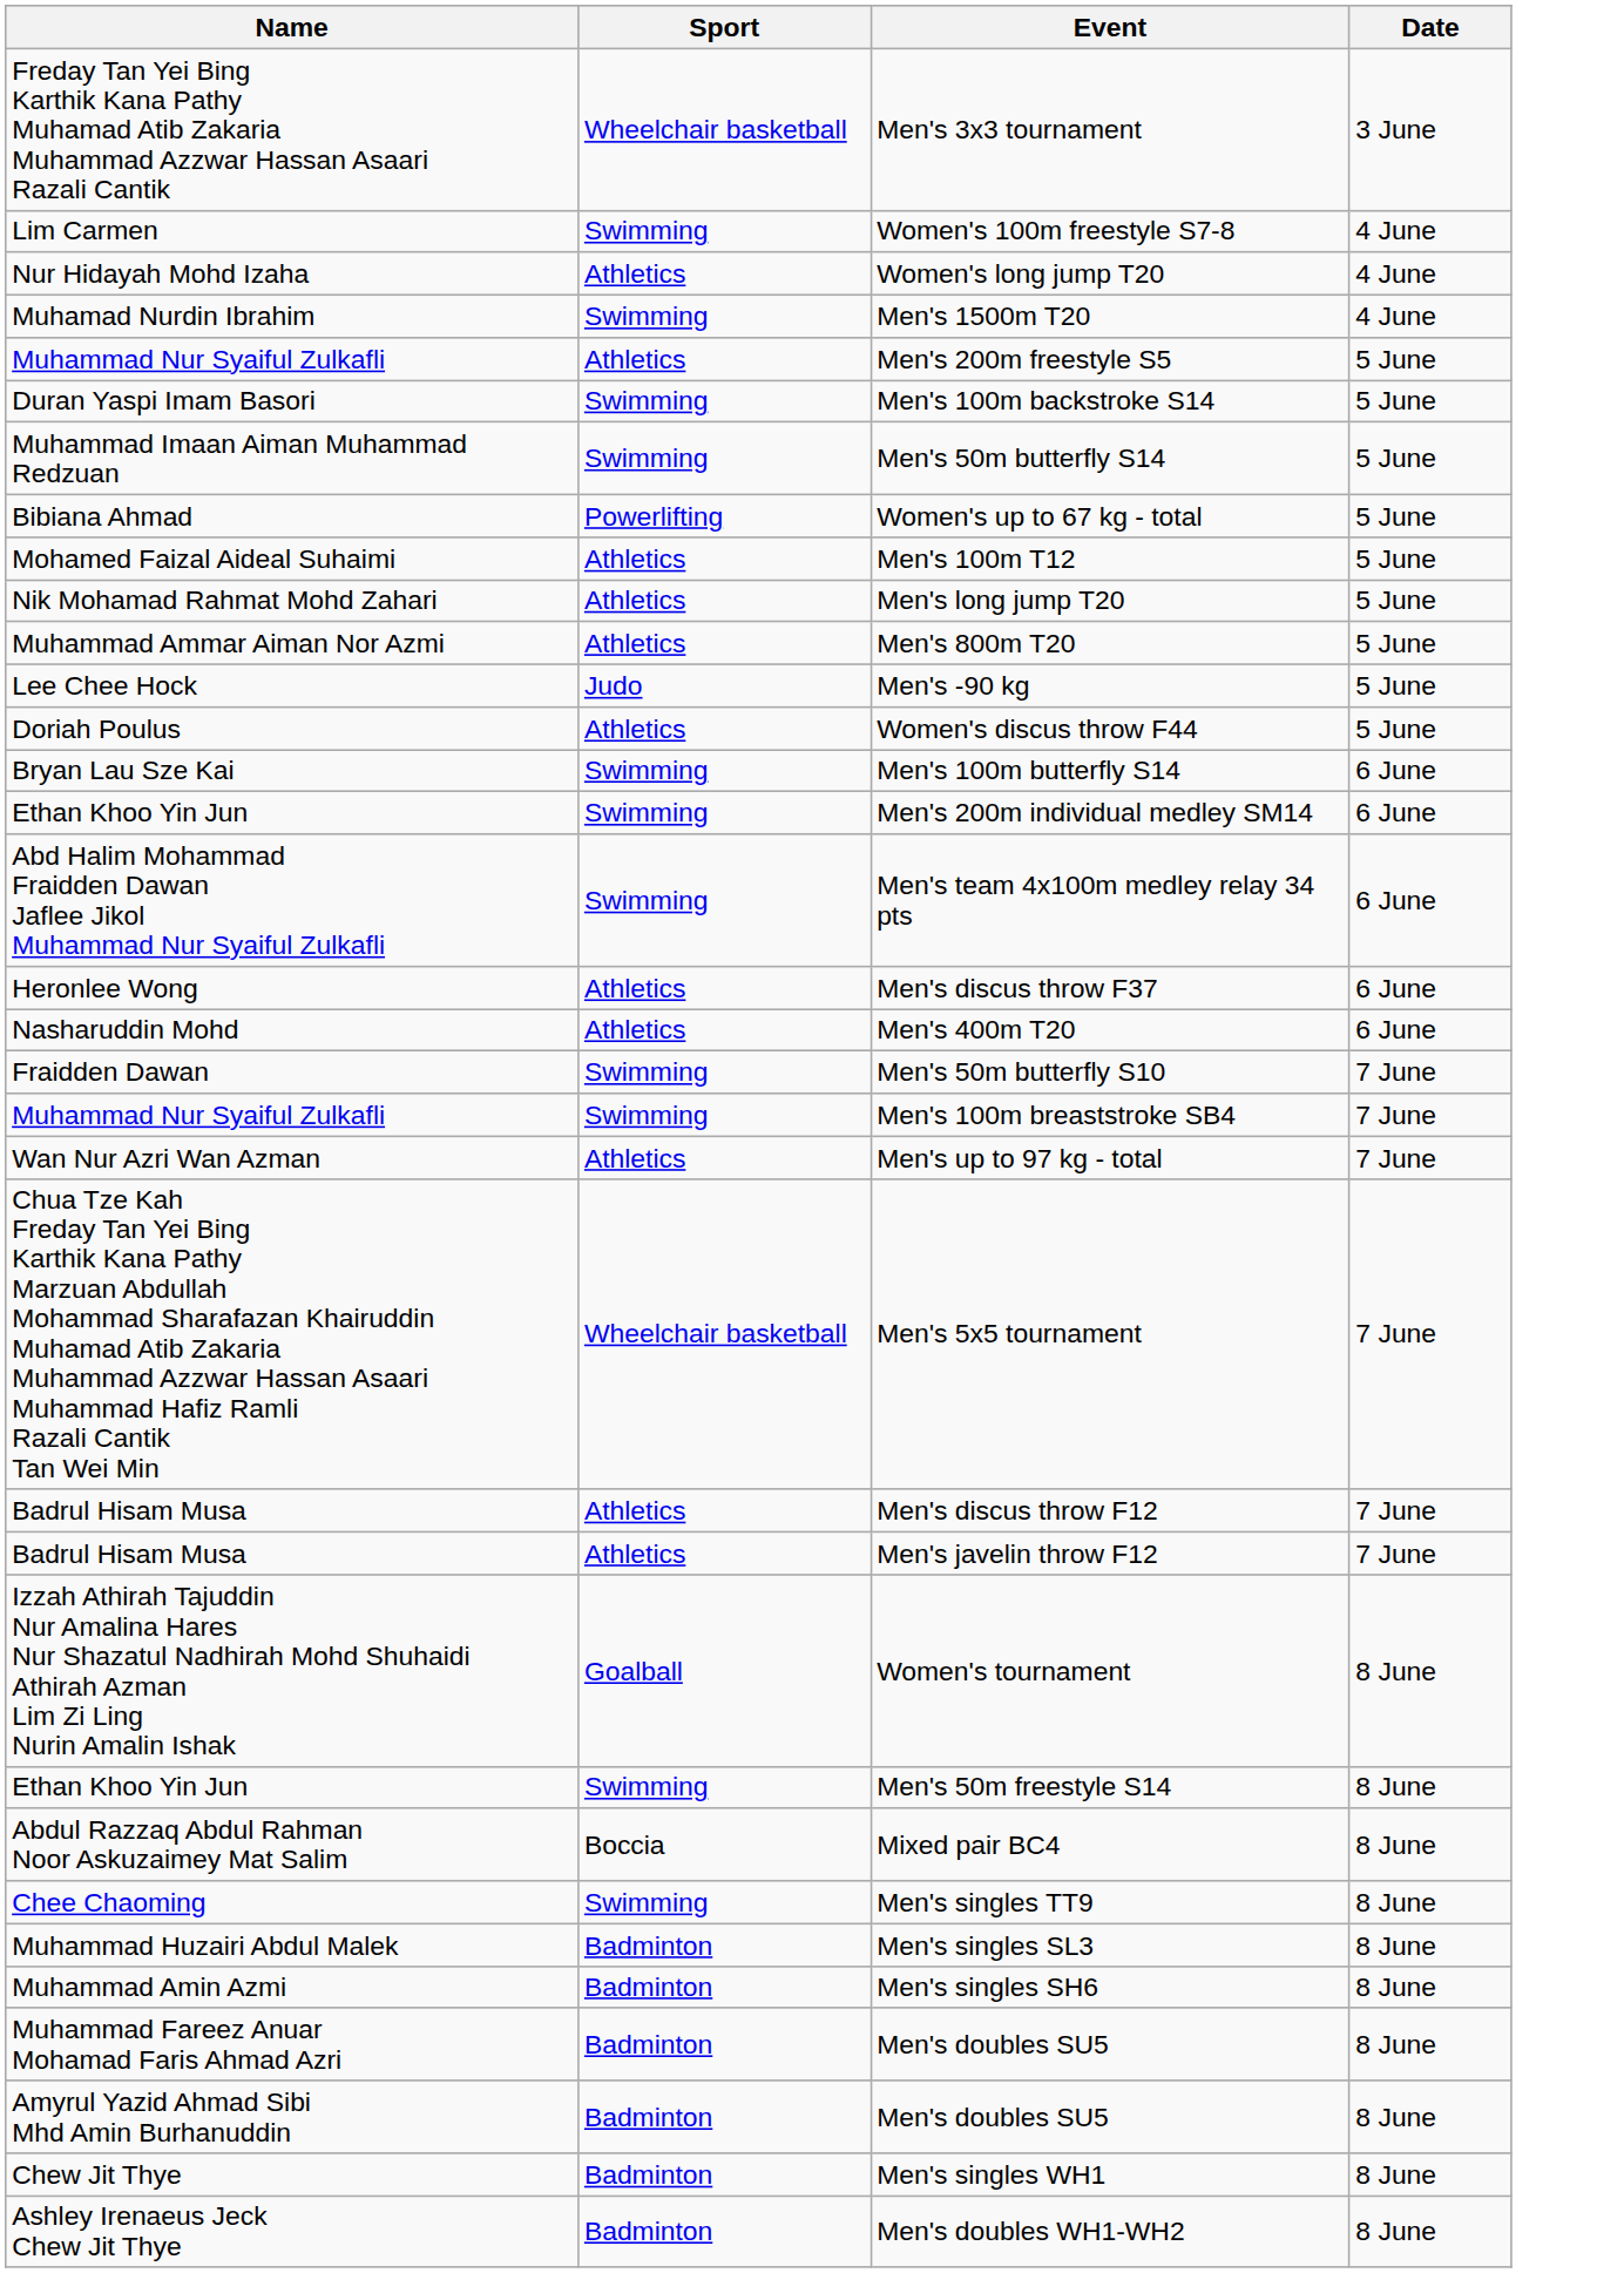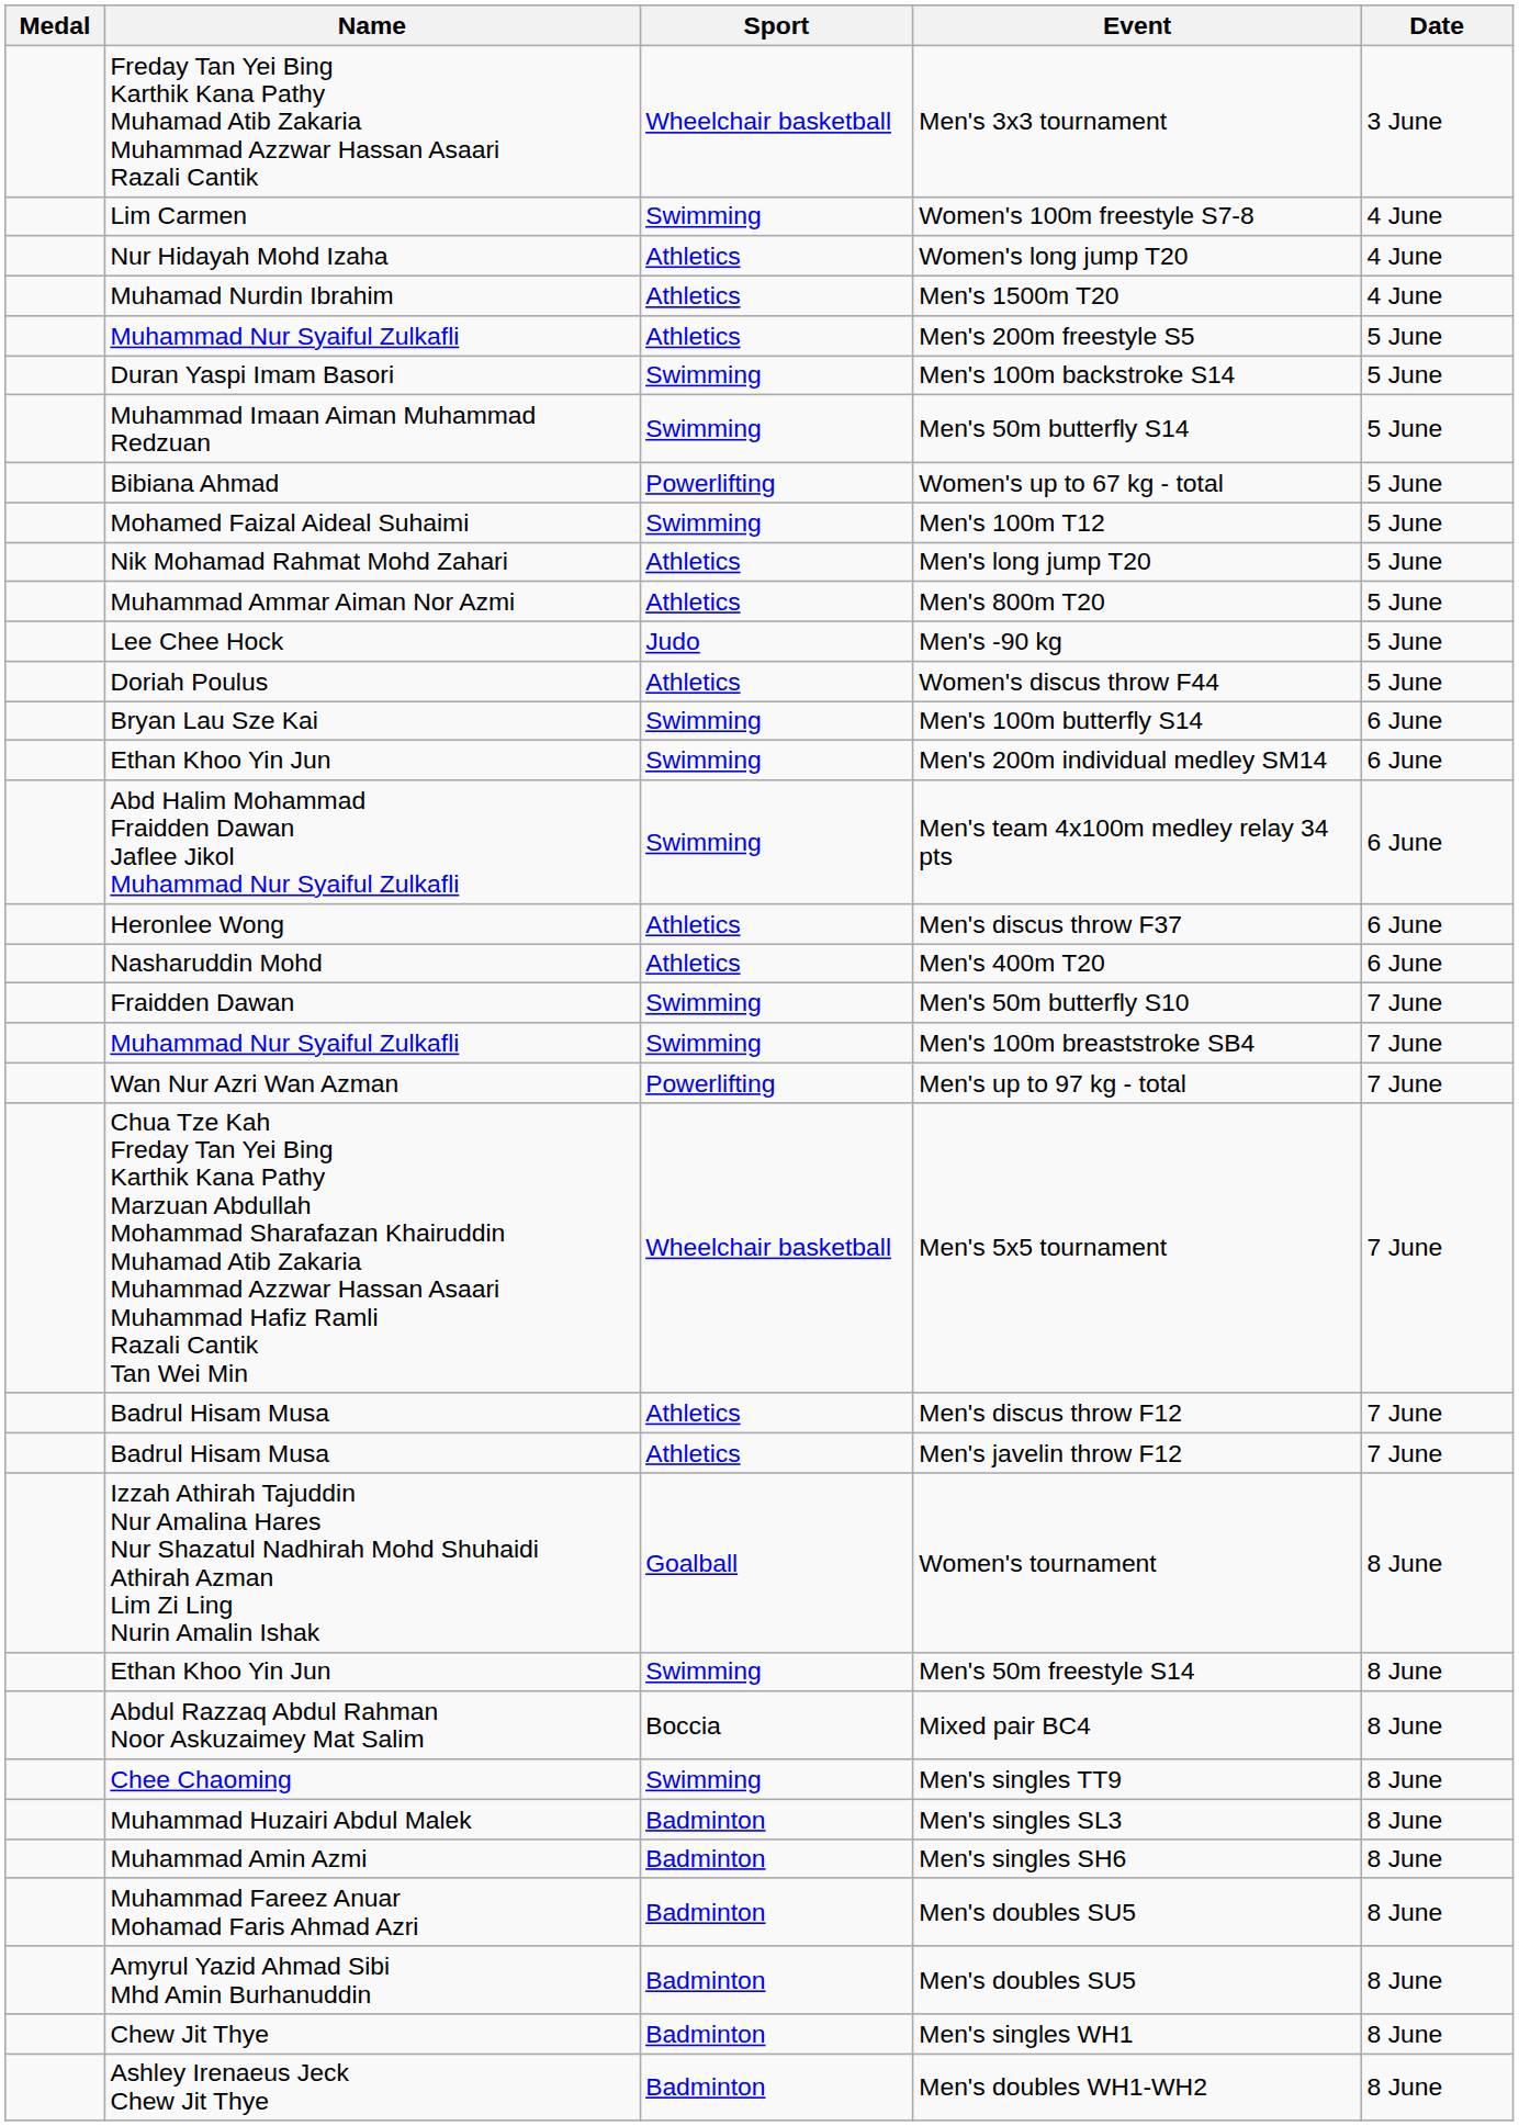 <table class="wikitable sortable" style="font-size:90%">
 <tr>
+<th width="50">Medal</th>
 <th width="300">Name</th>
 <th width="150">Sport</th>
 <th width="250">Event</th>
 <th width="80">Date</th>
 </tr>
 <tr>
+<td></td>
 <td align=left>Freday Tan Yei Bing<br>Karthik Kana Pathy<br>Muhamad Atib Zakaria<br>Muhammad Azzwar Hassan Asaari<br>Razali Cantik</td>
 <td><a href='#'>Wheelchair basketball</a></td>
 <td>Men's 3x3 tournament</td>
 <td>3 June</td>
 </tr>
 <tr>
+<td></td>
 <td align=left>Lim Carmen</td>
 <td><a href='#'>Swimming</a></td>
 <td>Women's 100m freestyle S7-8</td>
 <td>4 June</td>
 </tr>
 <tr>
+<td></td>
 <td align=left>Nur Hidayah Mohd Izaha</td>
 <td><a href='#'>Athletics</a></td>
 <td>Women's long jump T20</td>
 <td>4 June</td>
 </tr>
 <tr>
+<td></td>
 <td align=left>Muhamad Nurdin Ibrahim</td>
-<td><a href='#'>Swimming</a></td>
+<td><a href='#'>Athletics</a></td>
 <td>Men's 1500m T20</td>
 <td>4 June</td>
 </tr>
 <tr>
+<td></td>
 <td align=left><a href='#'>Muhammad Nur Syaiful Zulkafli</a></td>
 <td><a href='#'>Athletics</a></td>
 <td>Men's 200m freestyle S5</td>
 <td>5 June</td>
 </tr>
 <tr>
+<td></td>
 <td align=left>Duran Yaspi Imam Basori</td>
 <td><a href='#'>Swimming</a></td>
 <td>Men's 100m backstroke S14</td>
 <td>5 June</td>
 </tr>
 <tr>
+<td></td>
 <td align=left>Muhammad Imaan Aiman Muhammad Redzuan</td>
 <td><a href='#'>Swimming</a></td>
 <td>Men's 50m butterfly S14</td>
 <td>5 June</td>
 </tr>
 <tr>
+<td></td>
 <td align=left>Bibiana Ahmad</td>
 <td><a href='#'>Powerlifting</a></td>
 <td>Women's up to 67 kg - total</td>
 <td>5 June</td>
 </tr>
 <tr>
+<td></td>
 <td align=left>Mohamed Faizal Aideal Suhaimi</td>
-<td><a href='#'>Athletics</a></td>
+<td><a href='#'>Swimming</a></td>
 <td>Men's 100m T12</td>
 <td>5 June</td>
 </tr>
 <tr>
+<td></td>
 <td align=left>Nik Mohamad Rahmat Mohd Zahari</td>
 <td><a href='#'>Athletics</a></td>
 <td>Men's long jump T20</td>
 <td>5 June</td>
 </tr>
 <tr>
+<td></td>
 <td align=left>Muhammad Ammar Aiman Nor Azmi</td>
 <td><a href='#'>Athletics</a></td>
 <td>Men's 800m T20</td>
 <td>5 June</td>
 </tr>
 <tr>
+<td></td>
 <td align=left>Lee Chee Hock</td>
 <td><a href='#'>Judo</a></td>
 <td>Men's -90 kg</td>
 <td>5 June</td>
 </tr>
 <tr>
+<td></td>
 <td align=left>Doriah Poulus</td>
 <td><a href='#'>Athletics</a></td>
 <td>Women's discus throw F44</td>
 <td>5 June</td>
 </tr>
 <tr>
+<td></td>
 <td align=left>Bryan Lau Sze Kai</td>
 <td><a href='#'>Swimming</a></td>
 <td>Men's 100m butterfly S14</td>
 <td>6 June</td>
 </tr>
 <tr>
+<td></td>
 <td align=left>Ethan Khoo Yin Jun</td>
 <td><a href='#'>Swimming</a></td>
 <td>Men's 200m individual medley SM14</td>
 <td>6 June</td>
 </tr>
 <tr>
+<td></td>
 <td align=left>Abd Halim Mohammad<br>Fraidden Dawan<br>Jaflee Jikol<br><a href='#'>Muhammad Nur Syaiful Zulkafli</a></td>
 <td><a href='#'>Swimming</a></td>
 <td>Men's team 4x100m medley relay 34 pts</td>
 <td>6 June</td>
 </tr>
 <tr>
+<td></td>
 <td align=left>Heronlee Wong</td>
 <td><a href='#'>Athletics</a></td>
 <td>Men's discus throw F37</td>
 <td>6 June</td>
 </tr>
 <tr>
+<td></td>
 <td align=left>Nasharuddin Mohd</td>
 <td><a href='#'>Athletics</a></td>
 <td>Men's 400m T20</td>
 <td>6 June</td>
 </tr>
 <tr>
+<td></td>
 <td align=left>Fraidden Dawan</td>
 <td><a href='#'>Swimming</a></td>
 <td>Men's 50m butterfly S10</td>
 <td>7 June</td>
 </tr>
 <tr>
+<td></td>
 <td align=left><a href='#'>Muhammad Nur Syaiful Zulkafli</a></td>
 <td><a href='#'>Swimming</a></td>
 <td>Men's 100m breaststroke SB4</td>
 <td>7 June</td>
 </tr>
 <tr>
+<td></td>
 <td align=left>Wan Nur Azri Wan Azman</td>
-<td><a href='#'>Athletics</a></td>
+<td><a href='#'>Powerlifting</a></td>
 <td>Men's up to 97 kg - total</td>
 <td>7 June</td>
 </tr>
 <tr>
+<td></td>
 <td align=left>Chua Tze Kah<br>Freday Tan Yei Bing<br>Karthik Kana Pathy<br>Marzuan Abdullah<br>Mohammad Sharafazan Khairuddin<br>Muhamad Atib Zakaria<br>Muhammad Azzwar Hassan Asaari<br>Muhammad Hafiz Ramli<br>Razali Cantik<br>Tan Wei Min</td>
 <td><a href='#'>Wheelchair basketball</a></td>
 <td>Men's 5x5 tournament</td>
 <td>7 June</td>
 </tr>
 <tr>
+<td></td>
 <td align=left>Badrul Hisam Musa</td>
 <td><a href='#'>Athletics</a></td>
 <td>Men's discus throw F12</td>
 <td>7 June</td>
 </tr>
 <tr>
+<td></td>
 <td align=left>Badrul Hisam Musa</td>
 <td><a href='#'>Athletics</a></td>
 <td>Men's javelin throw F12</td>
 <td>7 June</td>
 </tr>
 <tr>
+<td></td>
 <td align=left>Izzah Athirah Tajuddin<br>Nur Amalina Hares<br>Nur Shazatul Nadhirah Mohd Shuhaidi<br>Athirah Azman<br>Lim Zi Ling<br>Nurin Amalin Ishak</td>
 <td><a href='#'>Goalball</a></td>
 <td>Women's tournament</td>
 <td>8 June</td>
 </tr>
 <tr>
+<td></td>
 <td align=left>Ethan Khoo Yin Jun</td>
 <td><a href='#'>Swimming</a></td>
 <td>Men's 50m freestyle S14</td>
 <td>8 June</td>
 </tr>
 <tr>
+<td></td>
 <td align=left>Abdul Razzaq Abdul Rahman<br>Noor Askuzaimey Mat Salim</td>
 <td>Boccia</td>
 <td>Mixed pair BC4</td>
 <td>8 June</td>
 </tr>
 <tr>
+<td></td>
 <td align=left><a href='#'>Chee Chaoming</a></td>
 <td><a href='#'>Swimming</a></td>
 <td>Men's singles TT9</td>
 <td>8 June</td>
 </tr>
 <tr>
+<td></td>
 <td align=left>Muhammad Huzairi Abdul Malek</td>
 <td><a href='#'>Badminton</a></td>
 <td>Men's singles SL3</td>
 <td>8 June</td>
 </tr>
 <tr>
+<td></td>
 <td align=left>Muhammad Amin Azmi</td>
 <td><a href='#'>Badminton</a></td>
 <td>Men's singles SH6</td>
 <td>8 June</td>
 </tr>
 <tr>
+<td></td>
 <td align=left>Muhammad Fareez Anuar<br>Mohamad Faris Ahmad Azri</td>
 <td><a href='#'>Badminton</a></td>
 <td>Men's doubles SU5</td>
 <td>8 June</td>
 </tr>
 <tr>
+<td></td>
 <td align=left>Amyrul Yazid Ahmad Sibi<br>Mhd Amin Burhanuddin</td>
 <td><a href='#'>Badminton</a></td>
 <td>Men's doubles SU5</td>
 <td>8 June</td>
 </tr>
 <tr>
+<td></td>
 <td align=left>Chew Jit Thye</td>
 <td><a href='#'>Badminton</a></td>
 <td>Men's singles WH1</td>
 <td>8 June</td>
 </tr>
 <tr>
+<td></td>
 <td align=left>Ashley Irenaeus Jeck<br>Chew Jit Thye</td>
 <td><a href='#'>Badminton</a></td>
 <td>Men's doubles WH1-WH2</td>
 <td>8 June</td>
 </tr>
 </table>
